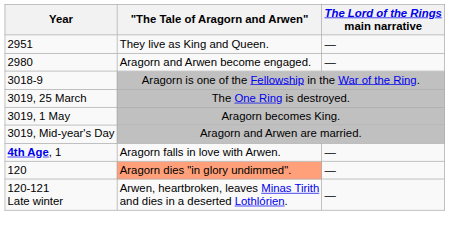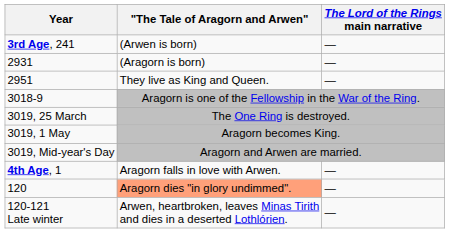 <table class="wikitable" style="margin:1em auto;">
 <tr>
 <th>Year</th>
 <th>"The Tale of Aragorn and Arwen"</th>
 <th><em><a href='#'>The Lord of the Rings</a></em><br>main narrative</th>
 </tr>
 <tr>
-<td>2951</td>
-<td>They live as King and Queen.</td>
+<td><strong><a href='#'>3rd Age</a></strong>, 241</td>
+<td>(Arwen is born)</td>
 <td>—</td>
 </tr>
 <tr>
-<td>2980</td>
-<td>Aragorn and Arwen become engaged.</td>
+<td>2931</td>
+<td>(Aragorn is born)</td>
+<td>—</td>
+</tr>
+<tr>
+<td>2951</td>
+<td>They live as King and Queen.</td>
 <td>—</td>
 </tr>
 <tr>
 <td>3018-9</td>
 <td colspan="2"; style="background: silver"; align="center">Aragorn is one of the <a href='#'>Fellowship</a> in the <a href='#'>War of the Ring</a>.</td>
 </tr>
 <tr>
 <td>3019, 25 March</td>
 <td colspan="2"; style="background: silver"; align="center">The <a href='#'>One Ring</a> is destroyed.</td>
 </tr>
 <tr>
 <td>3019, 1 May</td>
 <td colspan="2"; style="background: silver"; align="center">Aragorn becomes King.</td>
 </tr>
 <tr>
 <td>3019, Mid-year's Day</td>
 <td colspan="2"; style="background: silver"; align="center">Aragorn and Arwen are married.</td>
 </tr>
 <tr>
 <td><strong><a href='#'>4th Age</a></strong>, 1</td>
 <td>Aragorn falls in love with Arwen.</td>
 <td>—</td>
 </tr>
 <tr>
 <td>120</td>
 <td style="background: lightsalmon;">Aragorn dies "in glory undimmed".</td>
 <td>—</td>
 </tr>
 <tr>
 <td>120-121<br>Late winter</td>
 <td>Arwen, heartbroken, leaves <a href='#'>Minas Tirith</a><br> and dies in a deserted <a href='#'>Lothlórien</a>.</td>
 <td>—</td>
 </tr>
 </table>
